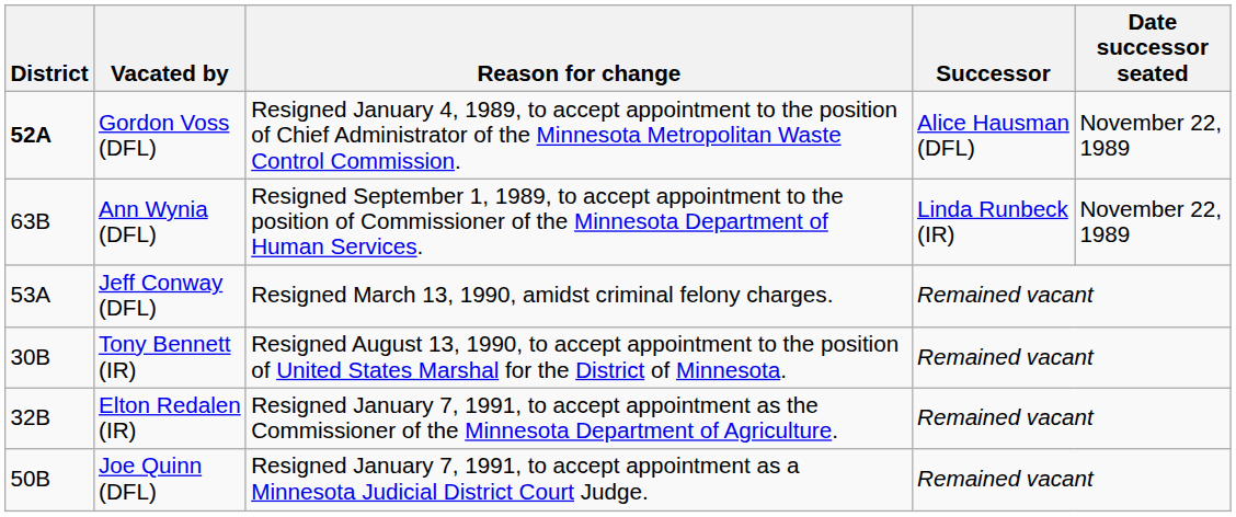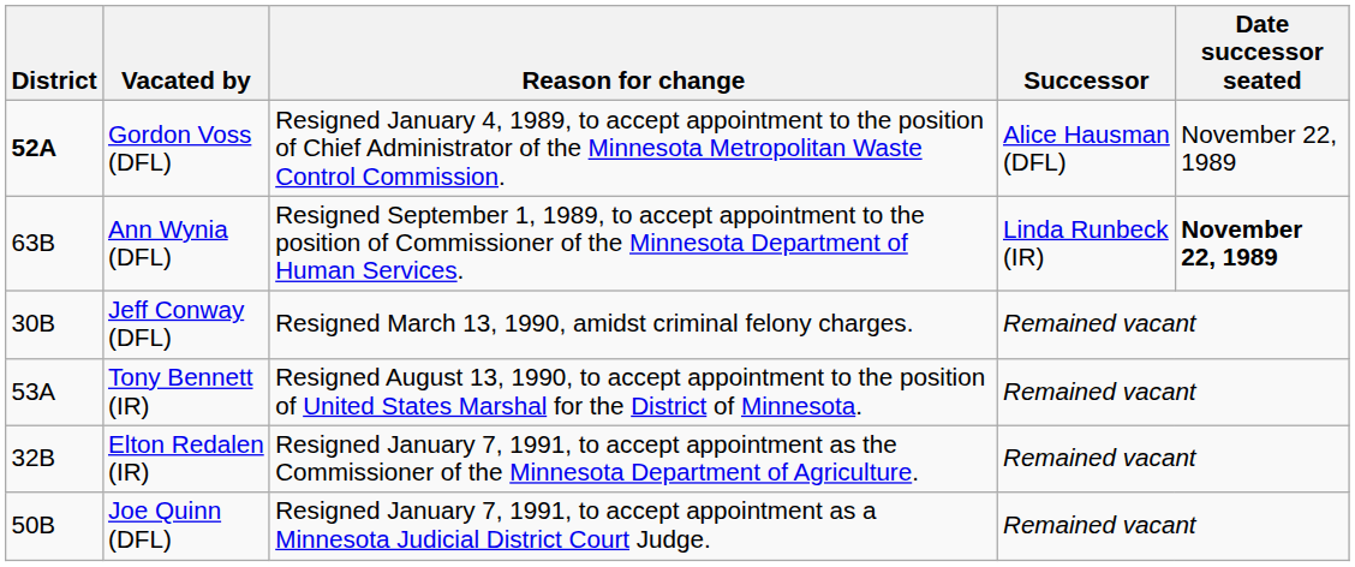 <table class="wikitable sortable">
 <tr style="vertical-align:bottom;">
 <th>District</th>
 <th>Vacated by</th>
 <th>Reason for change</th>
 <th>Successor</th>
 <th>Date successor<br>seated</th>
 </tr>
 <tr>
 <td><strong>52A</strong></td>
 <td nowrap ><a href='#'>Gordon Voss</a><br>(DFL)</td>
 <td>Resigned January 4, 1989, to accept appointment to the position of Chief Administrator of the <a href='#'>Minnesota Metropolitan Waste Control Commission</a>.</td>
 <td nowrap ><a href='#'>Alice Hausman</a><br>(DFL)</td>
 <td>November 22, 1989</td>
 </tr>
 <tr>
 <td>63B</td>
 <td nowrap ><a href='#'>Ann Wynia</a><br>(DFL)</td>
 <td>Resigned September 1, 1989, to accept appointment to the position of Commissioner of the <a href='#'>Minnesota Department of Human Services</a>.</td>
 <td nowrap ><a href='#'>Linda Runbeck</a><br>(IR)</td>
-<td>November 22, 1989</td>
+<td><strong>November 22, 1989</strong></td>
 </tr>
 <tr>
-<td>53A</td>
+<td>30B</td>
 <td nowrap ><a href='#'>Jeff Conway</a><br>(DFL)</td>
 <td>Resigned March 13, 1990, amidst criminal felony charges.</td>
 <td colspan="2"><em>Remained vacant</em></td>
 </tr>
 <tr>
-<td>30B</td>
+<td>53A</td>
 <td nowrap ><a href='#'>Tony Bennett</a><br>(IR)</td>
 <td>Resigned August 13, 1990, to accept appointment to the position of <a href='#'>United States Marshal</a> for the <a href='#'>District</a> of <a href='#'>Minnesota</a>.</td>
 <td colspan="2"><em>Remained vacant</em></td>
 </tr>
 <tr>
 <td>32B</td>
 <td nowrap ><a href='#'>Elton Redalen</a><br>(IR)</td>
 <td>Resigned January 7, 1991, to accept appointment as the Commissioner of the <a href='#'>Minnesota Department of Agriculture</a>.</td>
 <td colspan="2"><em>Remained vacant</em></td>
 </tr>
 <tr>
 <td>50B</td>
 <td nowrap ><a href='#'>Joe Quinn</a><br>(DFL)</td>
 <td>Resigned January 7, 1991, to accept appointment as a <a href='#'>Minnesota Judicial District Court</a> Judge.</td>
 <td colspan="2"><em>Remained vacant</em></td>
 </tr>
 </table>
